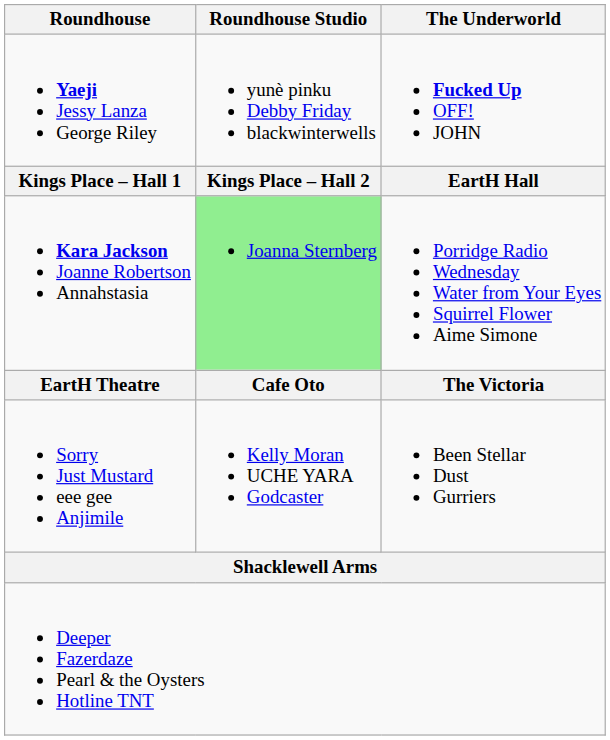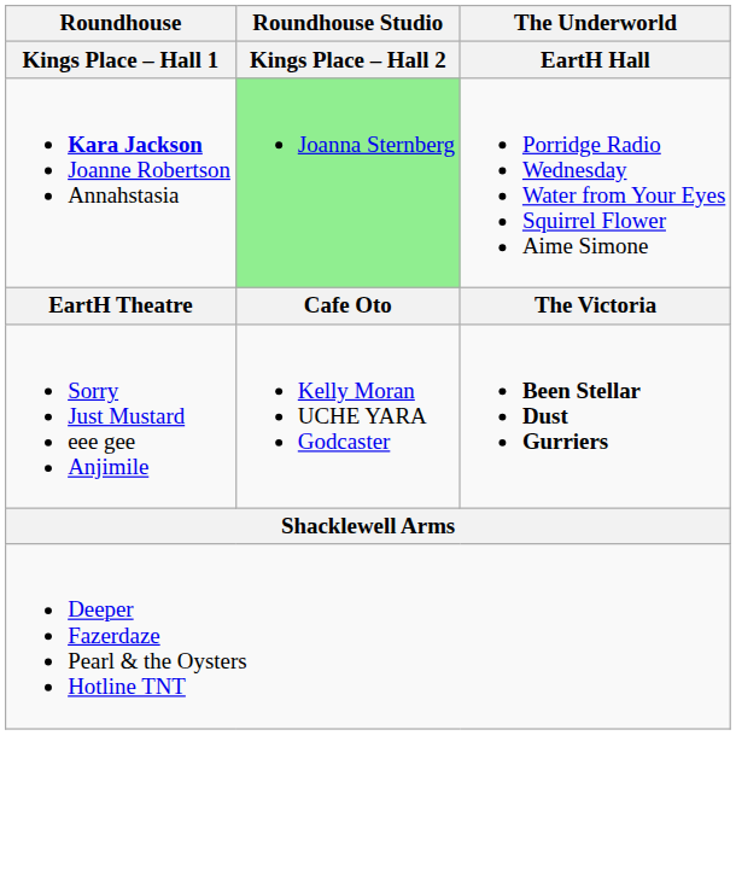 <table class="wikitable plainrowheaders">
 <tr>
 <th>Roundhouse</th>
 <th>Roundhouse Studio</th>
 <th>The Underworld</th>
-</tr>
-<tr>
-<td valign="top"><br><ul><li><strong><a href='#'>Yaeji</a></strong></li><li><a href='#'>Jessy Lanza</a></li><li>George Riley</li></ul></td>
-<td valign="top"><br><ul><li>yunè pinku</li><li><a href='#'>Debby Friday</a></li><li>blackwinterwells</li></ul></td>
-<td valign="top"><br><ul><li><strong><a href='#'>Fucked Up</a></strong></li><li><a href='#'>OFF!</a></li><li>JOHN</li></ul></td>
 </tr>
 <tr>
 <th>Kings Place – Hall 1</th>
 <th>Kings Place – Hall 2</th>
 <th>EartH Hall<br></th>
 </tr>
 <tr>
 <td valign="top"><br><ul><li><strong><a href='#'>Kara Jackson</a></strong></li><li><a href='#'>Joanne Robertson</a></li><li>Annahstasia</li></ul></td>
 <td valign="top" style="background: lightgreen;"><br><ul><li><a href='#'>Joanna Sternberg</a></li></ul></td>
 <td valign="top"><br><ul><li><a href='#'>Porridge Radio</a></li><li><a href='#'>Wednesday</a></li><li><a href='#'>Water from Your Eyes</a></li><li><a href='#'>Squirrel Flower</a></li><li>Aime Simone</li></ul></td>
 </tr>
 <tr>
 <th>EartH Theatre<br></th>
 <th>Cafe Oto<br></th>
 <th>The Victoria<br></th>
 </tr>
 <tr>
 <td valign="top"><br><ul><li><a href='#'>Sorry</a> </li><li><a href='#'>Just Mustard</a></li><li>eee gee</li><li><a href='#'>Anjimile</a></li></ul></td>
 <td valign="top"><br><ul><li><a href='#'>Kelly Moran</a></li><li>UCHE YARA</li><li><a href='#'>Godcaster</a></li></ul></td>
-<td valign="top"><br><ul><li>Been Stellar</li><li>Dust</li><li>Gurriers</li></ul></td>
+<td valign="top"><strong><br><ul><li>Been Stellar</li><li>Dust</li><li>Gurriers</li></ul></strong></td>
 </tr>
 <tr>
 <th colspan="3">Shacklewell Arms<br></th>
 </tr>
 <tr>
 <td valign="top" colspan="3"><br><ul><li><a href='#'>Deeper</a></li><li><a href='#'>Fazerdaze</a></li><li>Pearl & the Oysters</li><li><a href='#'>Hotline TNT</a></li></ul></td>
 </tr>
 </table>
